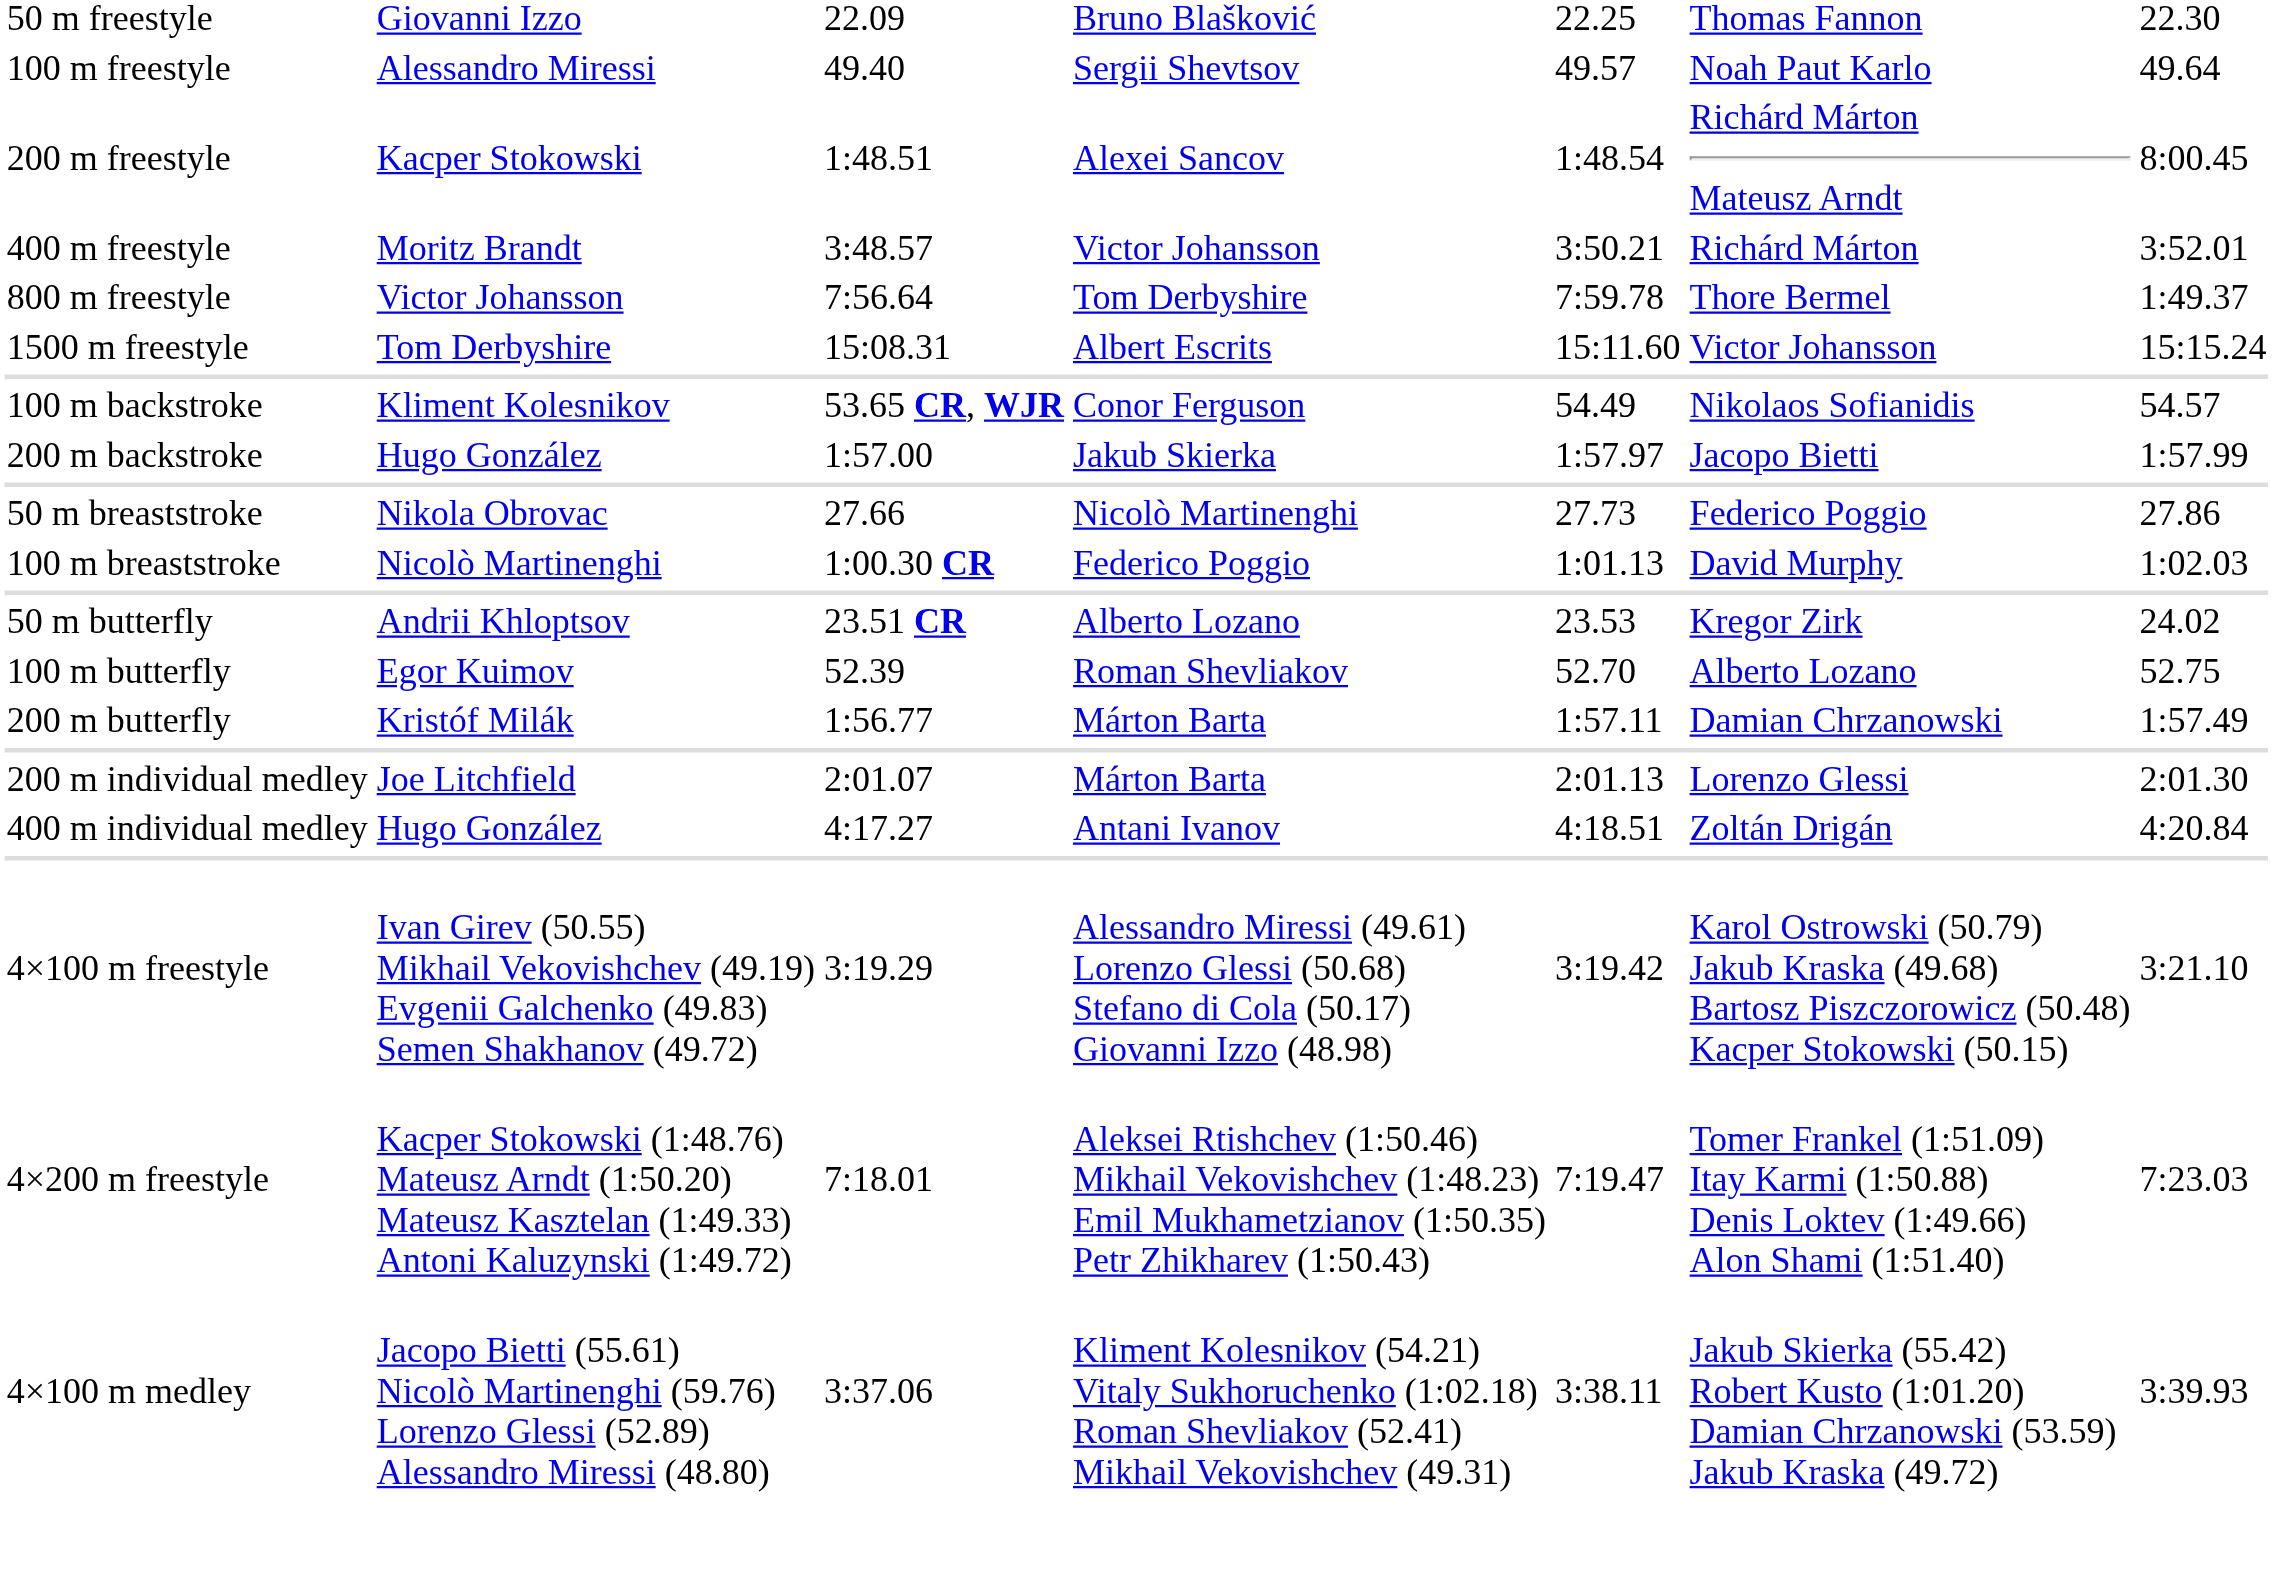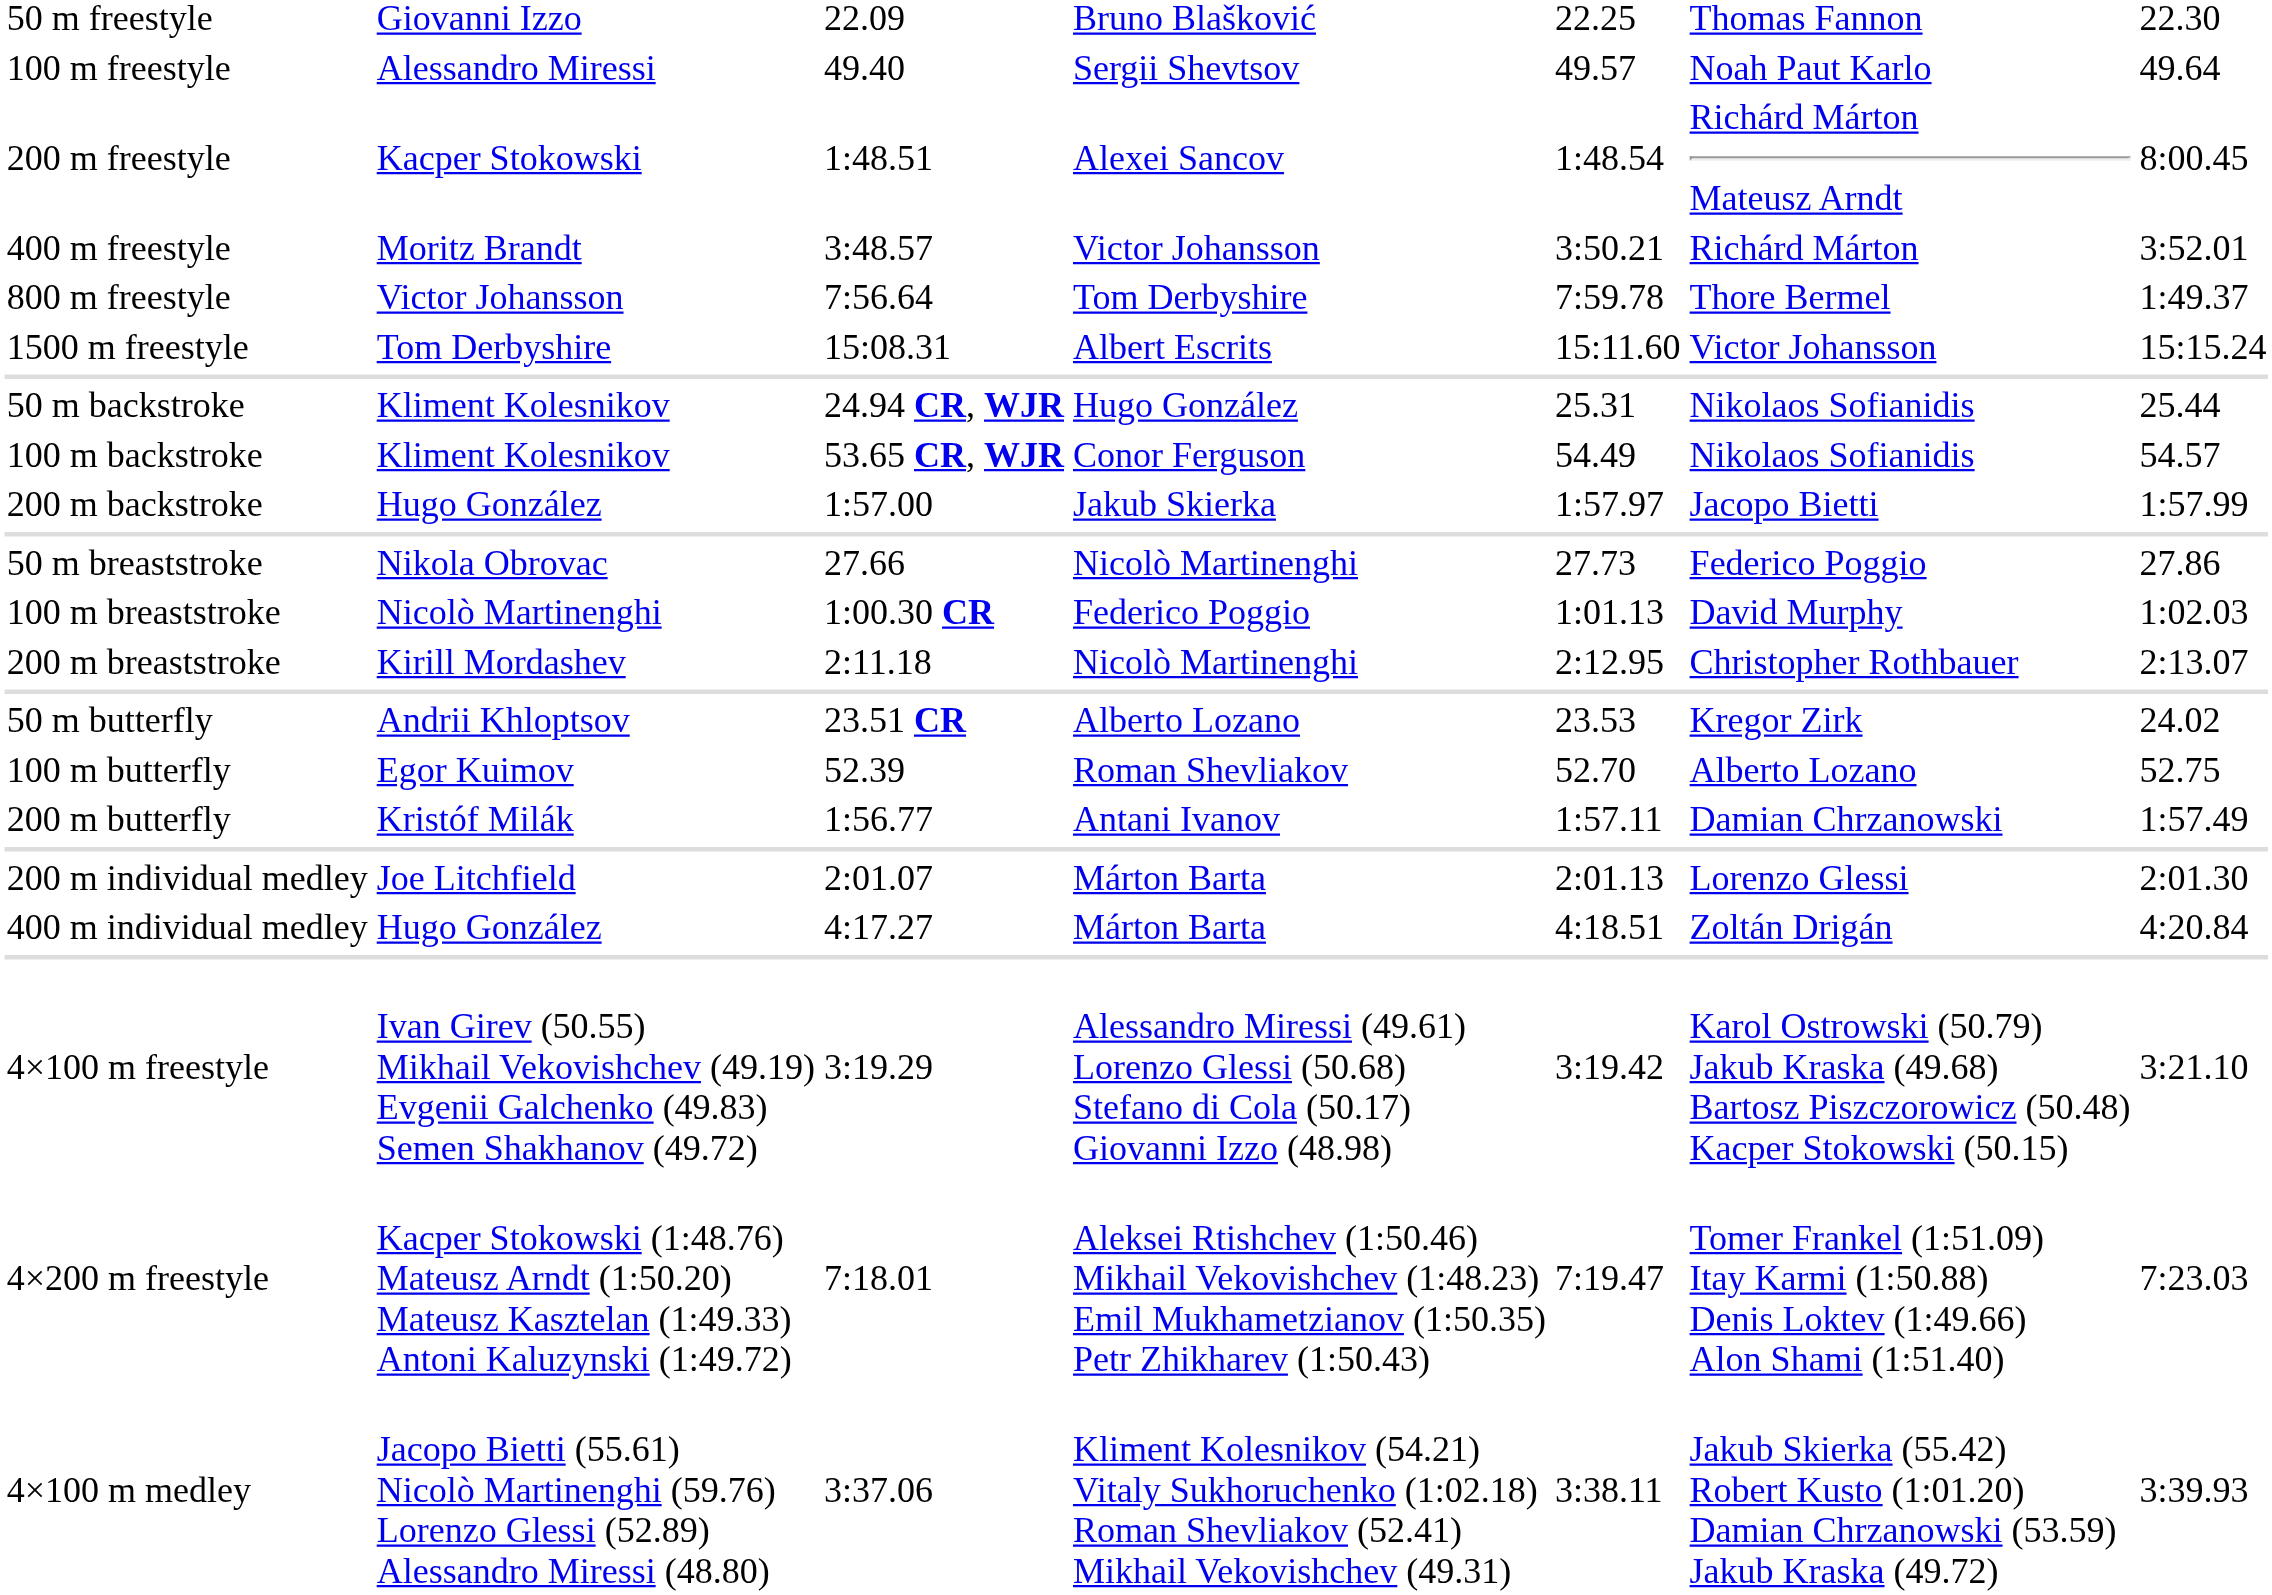 <table>
 <tr>
 <td>50 m freestyle</td>
 <td><a href='#'>Giovanni Izzo</a><br></td>
 <td>22.09</td>
 <td><a href='#'>Bruno Blašković</a><br></td>
 <td>22.25</td>
 <td><a href='#'>Thomas Fannon</a><br></td>
 <td>22.30</td>
 </tr>
 <tr>
 <td>100 m freestyle</td>
 <td><a href='#'>Alessandro Miressi</a><br></td>
 <td>49.40</td>
 <td><a href='#'>Sergii Shevtsov</a><br></td>
 <td>49.57</td>
 <td><a href='#'>Noah Paut Karlo</a><br></td>
 <td>49.64</td>
 </tr>
 <tr>
 <td>200 m freestyle</td>
 <td><a href='#'>Kacper Stokowski</a><br></td>
 <td>1:48.51</td>
 <td><a href='#'>Alexei Sancov</a><br></td>
 <td>1:48.54</td>
 <td><a href='#'>Richárd Márton</a><br><hr><a href='#'>Mateusz Arndt</a><br></td>
 <td>8:00.45</td>
 </tr>
 <tr>
 <td>400 m freestyle</td>
 <td><a href='#'>Moritz Brandt</a><br></td>
 <td>3:48.57</td>
 <td><a href='#'>Victor Johansson</a><br></td>
 <td>3:50.21</td>
 <td><a href='#'>Richárd Márton</a><br></td>
 <td>3:52.01</td>
 </tr>
 <tr>
 <td>800 m freestyle</td>
 <td><a href='#'>Victor Johansson</a><br></td>
 <td>7:56.64</td>
 <td><a href='#'>Tom Derbyshire</a><br></td>
 <td>7:59.78</td>
 <td><a href='#'>Thore Bermel</a><br></td>
 <td>1:49.37</td>
 </tr>
 <tr>
 <td>1500 m freestyle</td>
 <td><a href='#'>Tom Derbyshire</a><br></td>
 <td>15:08.31</td>
 <td><a href='#'>Albert Escrits</a><br></td>
 <td>15:11.60</td>
 <td><a href='#'>Victor Johansson</a><br></td>
 <td>15:15.24</td>
 </tr>
 <tr bgcolor=#DDDDDD>
 <td colspan=7></td>
 </tr>
 <tr>
+<td>50 m backstroke</td>
+<td><a href='#'>Kliment Kolesnikov</a><br></td>
+<td>24.94 <strong><a href='#'>CR</a></strong>, <strong><a href='#'>WJR</a></strong></td>
+<td><a href='#'>Hugo González</a><br></td>
+<td>25.31</td>
+<td><a href='#'>Nikolaos Sofianidis</a><br></td>
+<td>25.44</td>
+</tr>
+<tr>
 <td>100 m backstroke</td>
 <td><a href='#'>Kliment Kolesnikov</a><br></td>
 <td>53.65 <strong><a href='#'>CR</a></strong>, <strong><a href='#'>WJR</a></strong></td>
 <td><a href='#'>Conor Ferguson</a><br></td>
 <td>54.49</td>
 <td><a href='#'>Nikolaos Sofianidis</a><br></td>
 <td>54.57</td>
 </tr>
 <tr>
 <td>200 m backstroke</td>
 <td><a href='#'>Hugo González</a><br></td>
 <td>1:57.00</td>
 <td><a href='#'>Jakub Skierka</a><br></td>
 <td>1:57.97</td>
 <td><a href='#'>Jacopo Bietti</a><br></td>
 <td>1:57.99</td>
 </tr>
 <tr bgcolor=#DDDDDD>
 <td colspan=7></td>
 </tr>
 <tr>
 <td>50 m breaststroke</td>
 <td><a href='#'>Nikola Obrovac</a><br></td>
 <td>27.66</td>
 <td><a href='#'>Nicolò Martinenghi</a><br></td>
 <td>27.73</td>
 <td><a href='#'>Federico Poggio</a><br></td>
 <td>27.86</td>
 </tr>
 <tr>
 <td>100 m breaststroke</td>
 <td><a href='#'>Nicolò Martinenghi</a><br></td>
 <td>1:00.30 <strong><a href='#'>CR</a></strong></td>
 <td><a href='#'>Federico Poggio</a><br></td>
 <td>1:01.13</td>
 <td><a href='#'>David Murphy</a><br></td>
 <td>1:02.03</td>
 </tr>
+<tr>
+<td>200 m breaststroke</td>
+<td><a href='#'>Kirill Mordashev</a><br></td>
+<td>2:11.18</td>
+<td><a href='#'>Nicolò Martinenghi</a><br></td>
+<td>2:12.95</td>
+<td><a href='#'>Christopher Rothbauer</a><br></td>
+<td>2:13.07</td>
+</tr>
 <tr bgcolor=#DDDDDD>
 <td colspan=7></td>
 </tr>
 <tr>
 <td>50 m butterfly</td>
 <td><a href='#'>Andrii Khloptsov</a><br></td>
 <td>23.51 <strong><a href='#'>CR</a></strong></td>
 <td><a href='#'>Alberto Lozano</a><br></td>
 <td>23.53</td>
 <td><a href='#'>Kregor Zirk</a><br></td>
 <td>24.02</td>
 </tr>
 <tr>
 <td>100 m butterfly</td>
 <td><a href='#'>Egor Kuimov</a><br></td>
 <td>52.39</td>
 <td><a href='#'>Roman Shevliakov</a><br></td>
 <td>52.70</td>
 <td><a href='#'>Alberto Lozano</a><br></td>
 <td>52.75</td>
 </tr>
 <tr>
 <td>200 m butterfly</td>
 <td><a href='#'>Kristóf Milák</a><br></td>
 <td>1:56.77</td>
-<td><a href='#'>Márton Barta</a><br></td>
+<td><a href='#'>Antani Ivanov</a><br></td>
 <td>1:57.11</td>
 <td><a href='#'>Damian Chrzanowski</a><br></td>
 <td>1:57.49</td>
 </tr>
 <tr bgcolor=#DDDDDD>
 <td colspan=7></td>
 </tr>
 <tr>
 <td>200 m individual medley</td>
 <td><a href='#'>Joe Litchfield</a><br></td>
 <td>2:01.07</td>
 <td><a href='#'>Márton Barta</a><br></td>
 <td>2:01.13</td>
 <td><a href='#'>Lorenzo Glessi</a><br></td>
 <td>2:01.30</td>
 </tr>
 <tr>
 <td>400 m individual medley</td>
 <td><a href='#'>Hugo González</a><br></td>
 <td>4:17.27</td>
-<td><a href='#'>Antani Ivanov</a><br></td>
+<td><a href='#'>Márton Barta</a><br></td>
 <td>4:18.51</td>
 <td><a href='#'>Zoltán Drigán</a><br></td>
 <td>4:20.84</td>
 </tr>
 <tr bgcolor=#DDDDDD>
 <td colspan=7></td>
 </tr>
 <tr>
 <td>4×100 m freestyle</td>
 <td><br><a href='#'>Ivan Girev</a>  (50.55)<br><a href='#'>Mikhail Vekovishchev</a> (49.19)<br><a href='#'>Evgenii Galchenko</a> (49.83)<br><a href='#'>Semen Shakhanov</a> (49.72)</td>
 <td>3:19.29</td>
 <td><br><a href='#'>Alessandro Miressi</a>  (49.61)<br><a href='#'>Lorenzo Glessi</a> (50.68)<br><a href='#'>Stefano di Cola</a> (50.17)<br><a href='#'>Giovanni Izzo</a> (48.98)</td>
 <td>3:19.42</td>
 <td><br><a href='#'>Karol Ostrowski</a>  (50.79)<br><a href='#'>Jakub Kraska</a> (49.68)<br><a href='#'>Bartosz Piszczorowicz</a> (50.48)<br><a href='#'>Kacper Stokowski</a> (50.15)</td>
 <td>3:21.10</td>
 </tr>
 <tr>
 <td>4×200 m freestyle</td>
 <td><br><a href='#'>Kacper Stokowski</a> (1:48.76)<br><a href='#'>Mateusz Arndt</a> (1:50.20)<br><a href='#'>Mateusz  Kasztelan</a> (1:49.33)<br><a href='#'>Antoni Kaluzynski</a> (1:49.72)</td>
 <td>7:18.01</td>
 <td><br><a href='#'>Aleksei Rtishchev</a>  (1:50.46)<br><a href='#'>Mikhail Vekovishchev</a> (1:48.23)<br><a href='#'>Emil Mukhametzianov</a> (1:50.35)<br><a href='#'>Petr Zhikharev</a> (1:50.43)</td>
 <td>7:19.47</td>
 <td><br><a href='#'>Tomer Frankel</a>  (1:51.09)<br><a href='#'>Itay Karmi</a> (1:50.88)<br><a href='#'>Denis Loktev</a> (1:49.66)<br><a href='#'>Alon Shami</a> (1:51.40)</td>
 <td>7:23.03</td>
 </tr>
 <tr>
 <td>4×100 m medley</td>
 <td><br><a href='#'>Jacopo Bietti</a>  (55.61)<br><a href='#'>Nicolò Martinenghi</a> (59.76)<br><a href='#'>Lorenzo Glessi</a> (52.89)<br><a href='#'>Alessandro Miressi</a> (48.80)</td>
 <td>3:37.06</td>
 <td><br><a href='#'>Kliment Kolesnikov</a>  (54.21)<br><a href='#'>Vitaly Sukhoruchenko</a> (1:02.18)<br><a href='#'>Roman Shevliakov</a> (52.41)<br><a href='#'>Mikhail Vekovishchev</a> (49.31)</td>
 <td>3:38.11</td>
 <td><br><a href='#'>Jakub Skierka</a> (55.42)<br><a href='#'>Robert Kusto</a> (1:01.20)<br><a href='#'>Damian Chrzanowski</a> (53.59)<br><a href='#'>Jakub Kraska</a> (49.72)</td>
 <td>3:39.93</td>
 </tr>
 <tr>
 </tr>
 </table>
